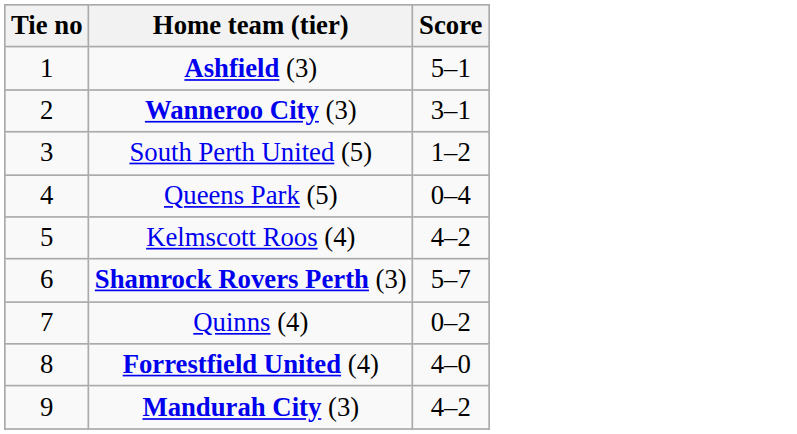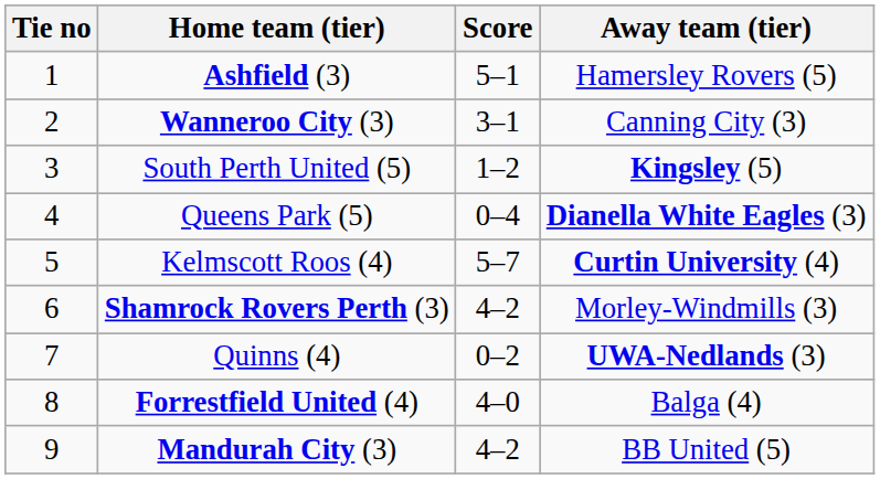 <table class="wikitable" style="text-align:center">
 <tr>
 <th>Tie no</th>
 <th>Home team (tier)</th>
 <th>Score</th>
+<th>Away team (tier)</th>
 </tr>
 <tr>
 <td>1</td>
 <td><strong><a href='#'>Ashfield</a></strong> (3)</td>
 <td>5–1</td>
+<td><a href='#'>Hamersley Rovers</a> (5)</td>
 </tr>
 <tr>
 <td>2</td>
 <td><strong><a href='#'>Wanneroo City</a></strong> (3)</td>
 <td>3–1</td>
+<td><a href='#'>Canning City</a> (3)</td>
 </tr>
 <tr>
 <td>3</td>
 <td><a href='#'>South Perth United</a> (5)</td>
 <td>1–2</td>
+<td><strong><a href='#'>Kingsley</a></strong> (5)</td>
 </tr>
 <tr>
 <td>4</td>
 <td><a href='#'>Queens Park</a> (5)</td>
 <td>0–4</td>
+<td><strong><a href='#'>Dianella White Eagles</a></strong> (3)</td>
 </tr>
 <tr>
 <td>5</td>
 <td><a href='#'>Kelmscott Roos</a> (4)</td>
-<td>4–2</td>
+<td>5–7</td>
+<td><strong><a href='#'>Curtin University</a></strong> (4)</td>
 </tr>
 <tr>
 <td>6</td>
 <td><strong><a href='#'>Shamrock Rovers Perth</a></strong> (3)</td>
-<td>5–7</td>
+<td>4–2</td>
+<td><a href='#'>Morley-Windmills</a> (3)</td>
 </tr>
 <tr>
 <td>7</td>
 <td><a href='#'>Quinns</a> (4)</td>
 <td>0–2</td>
+<td><strong><a href='#'>UWA-Nedlands</a></strong> (3)</td>
 </tr>
 <tr>
 <td>8</td>
 <td><strong><a href='#'>Forrestfield United</a></strong> (4)</td>
 <td>4–0</td>
+<td><a href='#'>Balga</a> (4)</td>
 </tr>
 <tr>
 <td>9</td>
 <td><strong><a href='#'>Mandurah City</a></strong> (3)</td>
 <td>4–2</td>
+<td><a href='#'>BB United</a> (5)</td>
 </tr>
 </table>
